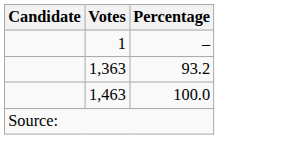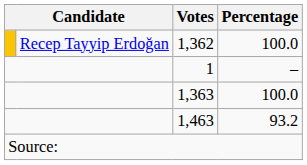 <table class=wikitable style=text-align:right>
 <tr>
 <th scope="col", colspan="2">Candidate</th>
 <th>Votes</th>
 <th>Percentage</th>
+</tr>
+<tr>
+<td style="background:#fdc400; width:4px; text-align:center;"></td>
+<td align=left><a href='#'>Recep Tayyip Erdoğan</a></td>
+<td>1,362</td>
+<td>100.0</td>
 </tr>
 <tr>
 <td scope="col", colspan="2"></td>
 <td>1</td>
 <td>–</td>
 </tr>
 <tr>
 <td scope="col", colspan="2"></td>
 <td>1,363</td>
-<td>93.2</td>
+<td>100.0</td>
 </tr>
 <tr>
 <td scope="col", colspan="2"></td>
 <td>1,463</td>
-<td>100.0</td>
+<td>93.2</td>
 </tr>
 <tr>
 <td align=left colspan=4>Source: </td>
 </tr>
 </table>
